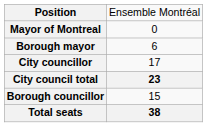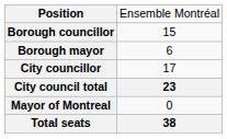 <table class="wikitable" border="1">
 <tr>
 <th>Position</th>
 <td><span>Ensemble Montréal</span></td>
 </tr>
 <tr>
-<th>Mayor of Montreal</th>
-<td align=center>0</td>
+<th>Borough councillor</th>
+<td align=center>15</td>
 </tr>
 <tr>
 <th>Borough mayor</th>
 <td align=center>6</td>
 </tr>
 <tr>
 <th>City councillor</th>
 <td align=center>17</td>
 </tr>
 <tr>
 <th>City council total</th>
 <th>23</th>
 </tr>
 <tr>
-<th>Borough councillor</th>
-<td align=center>15</td>
+<th>Mayor of Montreal</th>
+<td align=center>0</td>
 </tr>
 <tr>
 <th>Total seats</th>
 <th>38</th>
 </tr>
 </table>
